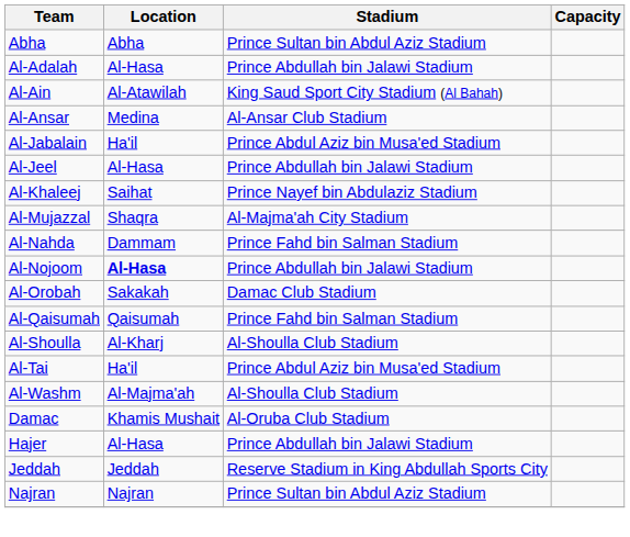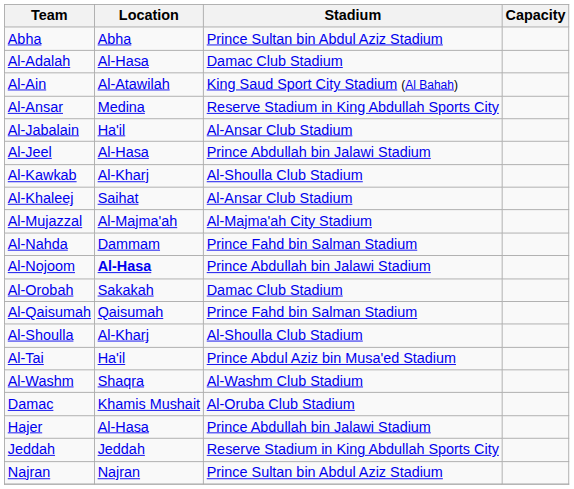 <table class="wikitable sortable">
 <tr>
 <th>Team</th>
 <th>Location</th>
 <th>Stadium</th>
 <th>Capacity</th>
 </tr>
 <tr>
 <td><a href='#'>Abha</a></td>
 <td><a href='#'>Abha</a></td>
 <td><a href='#'>Prince Sultan bin Abdul Aziz Stadium</a></td>
 <td align="center"></td>
 </tr>
 <tr>
 <td><a href='#'>Al-Adalah</a></td>
 <td><a href='#'>Al-Hasa</a></td>
-<td><a href='#'>Prince Abdullah bin Jalawi Stadium</a> </td>
+<td><a href='#'>Damac Club Stadium</a></td>
 <td align="center"></td>
 </tr>
 <tr>
 <td><a href='#'>Al-Ain</a></td>
 <td><a href='#'>Al-Atawilah</a></td>
 <td><a href='#'>King Saud Sport City Stadium</a> <small>(<a href='#'>Al Bahah</a>)</small></td>
 <td align="center"></td>
 </tr>
 <tr>
 <td><a href='#'>Al-Ansar</a></td>
 <td><a href='#'>Medina</a></td>
-<td><a href='#'>Al-Ansar Club Stadium</a></td>
+<td><a href='#'>Reserve Stadium in King Abdullah Sports City</a></td>
 <td align="center"></td>
 </tr>
 <tr>
 <td><a href='#'>Al-Jabalain</a></td>
 <td><a href='#'>Ha'il</a></td>
-<td><a href='#'>Prince Abdul Aziz bin Musa'ed Stadium</a></td>
+<td><a href='#'>Al-Ansar Club Stadium</a></td>
 <td align="center"></td>
 </tr>
 <tr>
 <td><a href='#'>Al-Jeel</a></td>
 <td><a href='#'>Al-Hasa</a></td>
 <td><a href='#'>Prince Abdullah bin Jalawi Stadium</a> </td>
 <td align="center"></td>
 </tr>
 <tr>
+<td><a href='#'>Al-Kawkab</a></td>
+<td><a href='#'>Al-Kharj</a></td>
+<td><a href='#'>Al-Shoulla Club Stadium</a></td>
+<td align="center"></td>
+</tr>
+<tr>
 <td><a href='#'>Al-Khaleej</a></td>
 <td><a href='#'>Saihat</a></td>
-<td><a href='#'>Prince Nayef bin Abdulaziz Stadium</a></td>
+<td><a href='#'>Al-Ansar Club Stadium</a></td>
 <td align="center"></td>
 </tr>
 <tr>
 <td><a href='#'>Al-Mujazzal</a></td>
-<td><a href='#'>Shaqra</a></td>
+<td><a href='#'>Al-Majma'ah</a></td>
 <td><a href='#'>Al-Majma'ah City Stadium</a></td>
 <td align="center"></td>
 </tr>
 <tr>
 <td><a href='#'>Al-Nahda</a></td>
 <td><a href='#'>Dammam</a></td>
 <td><a href='#'>Prince Fahd bin Salman Stadium</a></td>
 <td align="center"></td>
 </tr>
 <tr>
 <td><a href='#'>Al-Nojoom</a></td>
 <td><strong><a href='#'>Al-Hasa</a></strong></td>
 <td><a href='#'>Prince Abdullah bin Jalawi Stadium</a> </td>
 <td align="center"></td>
 </tr>
 <tr>
 <td><a href='#'>Al-Orobah</a></td>
 <td><a href='#'>Sakakah</a></td>
 <td><a href='#'>Damac Club Stadium</a></td>
 <td align="center"></td>
 </tr>
 <tr>
 <td><a href='#'>Al-Qaisumah</a></td>
 <td><a href='#'>Qaisumah</a></td>
 <td><a href='#'>Prince Fahd bin Salman Stadium</a></td>
 <td align="center"></td>
 </tr>
 <tr>
 <td><a href='#'>Al-Shoulla</a></td>
 <td><a href='#'>Al-Kharj</a></td>
 <td><a href='#'>Al-Shoulla Club Stadium</a></td>
 <td align="center"></td>
 </tr>
 <tr>
 <td><a href='#'>Al-Tai</a></td>
 <td><a href='#'>Ha'il</a></td>
 <td><a href='#'>Prince Abdul Aziz bin Musa'ed Stadium</a></td>
 <td align="center"></td>
 </tr>
 <tr>
 <td><a href='#'>Al-Washm</a></td>
-<td><a href='#'>Al-Majma'ah</a></td>
-<td><a href='#'>Al-Shoulla Club Stadium</a></td>
+<td><a href='#'>Shaqra</a></td>
+<td><a href='#'>Al-Washm Club Stadium</a></td>
 <td align="center"></td>
 </tr>
 <tr>
 <td><a href='#'>Damac</a></td>
 <td><a href='#'>Khamis Mushait</a></td>
 <td><a href='#'>Al-Oruba Club Stadium</a></td>
 <td align="center"></td>
 </tr>
 <tr>
 <td><a href='#'>Hajer</a></td>
 <td><a href='#'>Al-Hasa</a></td>
 <td><a href='#'>Prince Abdullah bin Jalawi Stadium</a> </td>
 <td align="center"></td>
 </tr>
 <tr>
 <td><a href='#'>Jeddah</a></td>
 <td><a href='#'>Jeddah</a></td>
 <td><a href='#'>Reserve Stadium in King Abdullah Sports City</a></td>
 <td align="center"></td>
 </tr>
 <tr>
 <td><a href='#'>Najran</a></td>
 <td><a href='#'>Najran</a></td>
 <td><a href='#'>Prince Sultan bin Abdul Aziz Stadium</a> </td>
 <td align="center"></td>
 </tr>
 <tr>
 </tr>
 </table>
